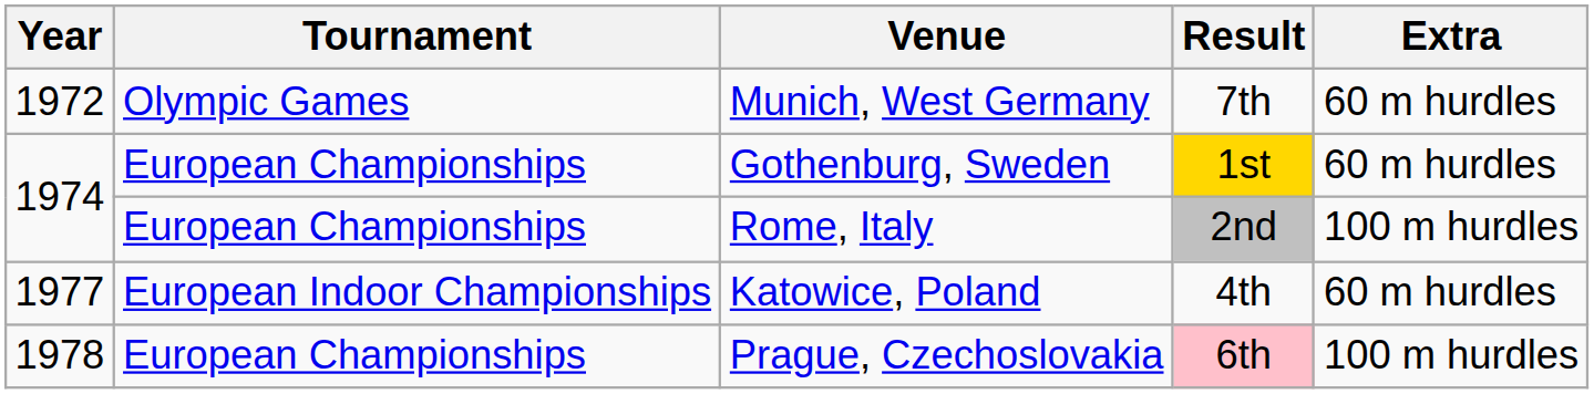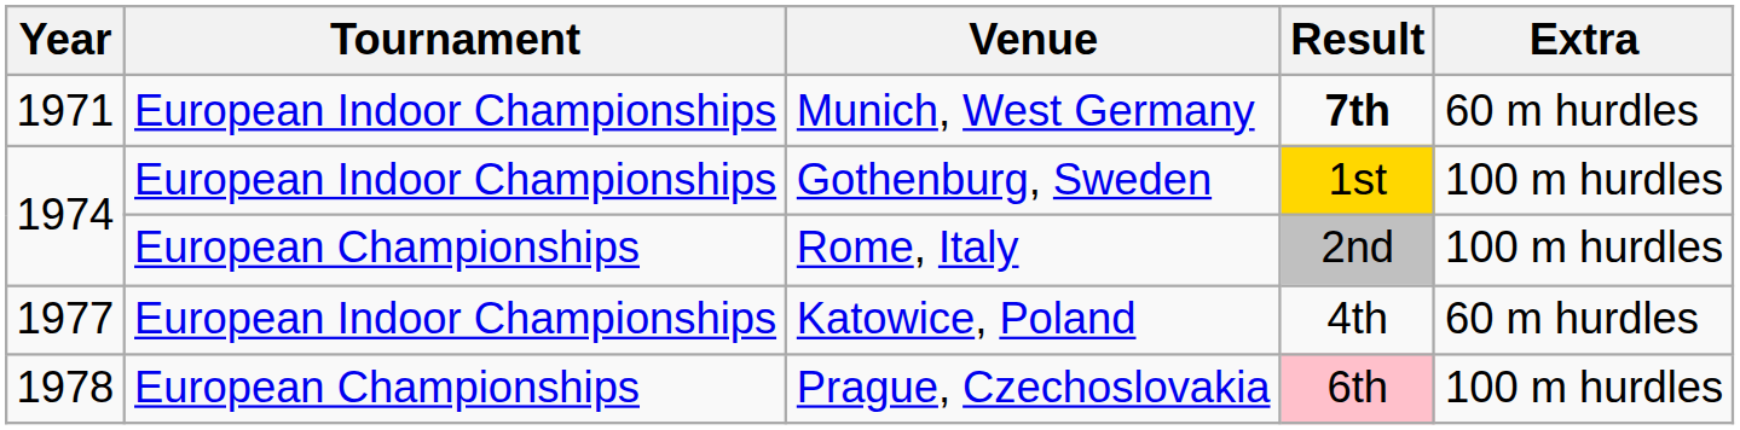 <table class=wikitable>
 <tr>
 <th>Year</th>
 <th>Tournament</th>
 <th>Venue</th>
 <th>Result</th>
 <th>Extra</th>
 </tr>
 <tr>
-<td>1972</td>
-<td><a href='#'>Olympic Games</a></td>
+<td>1971</td>
+<td><a href='#'>European Indoor Championships</a></td>
 <td><a href='#'>Munich</a>, <a href='#'>West Germany</a></td>
-<td align="center">7th</td>
+<td align="center"><strong>7th</strong></td>
 <td>60 m hurdles</td>
 </tr>
 <tr>
 <td rowspan=2>1974</td>
-<td><a href='#'>European Championships</a></td>
+<td><a href='#'>European Indoor Championships</a></td>
 <td><a href='#'>Gothenburg</a>, <a href='#'>Sweden</a></td>
 <td bgcolor="gold" align="center">1st</td>
-<td>60 m hurdles</td>
+<td>100 m hurdles</td>
 </tr>
 <tr>
 <td><a href='#'>European Championships</a></td>
 <td><a href='#'>Rome</a>, <a href='#'>Italy</a></td>
 <td bgcolor="silver" align="center">2nd</td>
 <td>100 m hurdles</td>
 </tr>
 <tr>
 <td>1977</td>
 <td><a href='#'>European Indoor Championships</a></td>
 <td><a href='#'>Katowice</a>, <a href='#'>Poland</a></td>
 <td align="center">4th</td>
 <td>60 m hurdles</td>
 </tr>
 <tr>
 <td>1978</td>
 <td><a href='#'>European Championships</a></td>
 <td><a href='#'>Prague</a>, <a href='#'>Czechoslovakia</a></td>
 <td align="center" style="background: pink;">6th</td>
 <td>100 m hurdles</td>
 </tr>
 </table>
